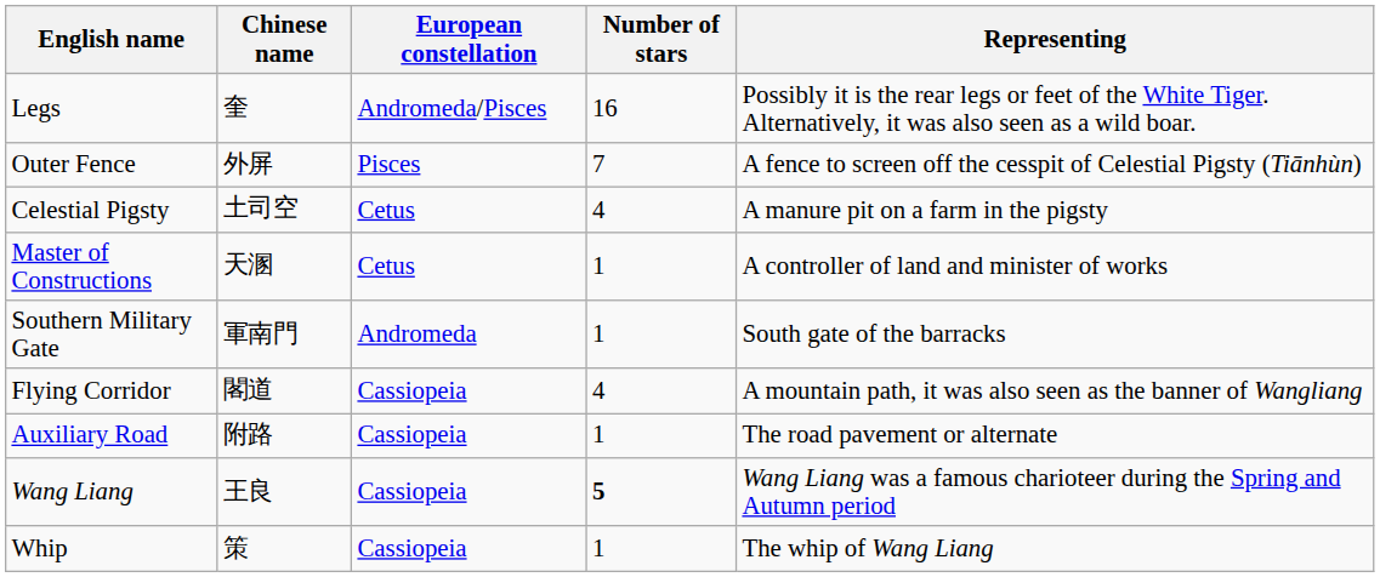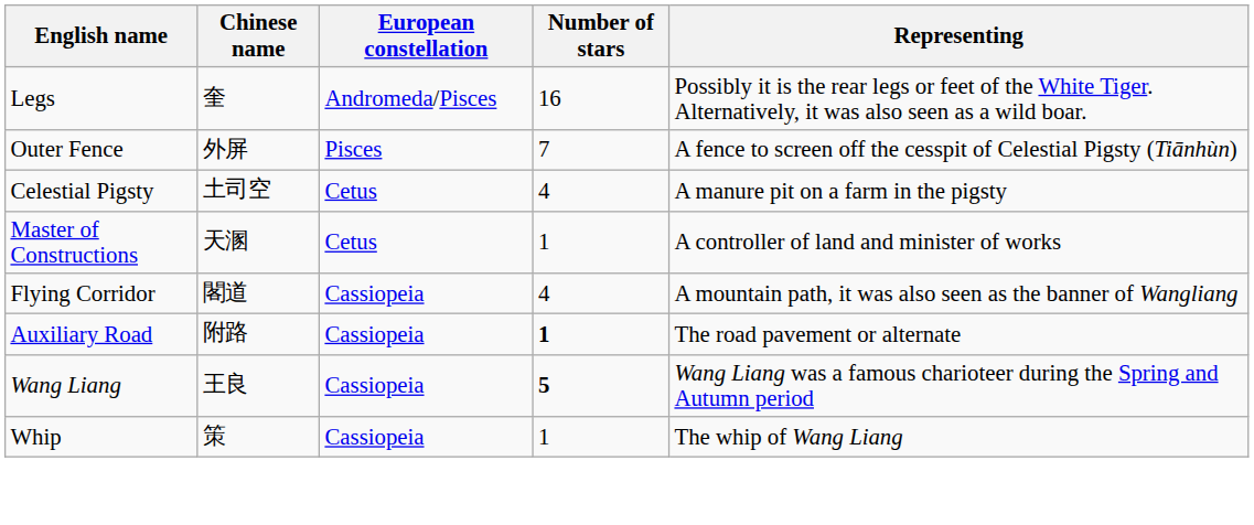 <table class="wikitable">
 <tr>
 <th>English name</th>
 <th>Chinese name</th>
 <th><a href='#'>European constellation</a></th>
 <th>Number of stars</th>
 <th>Representing</th>
 </tr>
 <tr>
 <td>Legs</td>
 <td>奎</td>
 <td><a href='#'>Andromeda</a>/<a href='#'>Pisces</a></td>
 <td>16</td>
 <td>Possibly it is the rear legs or feet of the <a href='#'>White Tiger</a>. Alternatively, it was also seen as a wild boar.</td>
 </tr>
 <tr>
 <td>Outer Fence</td>
 <td>外屏</td>
 <td><a href='#'>Pisces</a></td>
 <td>7</td>
 <td>A fence to screen off the cesspit of Celestial Pigsty (<em>Tiānhùn</em>)</td>
 </tr>
 <tr>
 <td>Celestial Pigsty</td>
 <td>土司空</td>
 <td><a href='#'>Cetus</a></td>
 <td>4</td>
 <td>A manure pit on a farm in the pigsty</td>
 </tr>
 <tr>
 <td><a href='#'>Master of Constructions</a></td>
 <td>天溷</td>
 <td><a href='#'>Cetus</a></td>
 <td>1</td>
 <td>A controller of land and minister of works</td>
 </tr>
 <tr>
-<td>Southern Military Gate</td>
-<td>軍南門</td>
-<td><a href='#'>Andromeda</a></td>
-<td>1</td>
-<td>South gate of the barracks</td>
-</tr>
-<tr>
 <td>Flying Corridor</td>
 <td>閣道</td>
 <td><a href='#'>Cassiopeia</a></td>
 <td>4</td>
 <td>A mountain path, it was also seen as the banner of <em>Wangliang</em></td>
 </tr>
 <tr>
 <td><a href='#'>Auxiliary Road</a></td>
 <td>附路</td>
 <td><a href='#'>Cassiopeia</a></td>
-<td>1</td>
+<td><strong>1</strong></td>
 <td>The road pavement or alternate</td>
 </tr>
 <tr>
 <td><em>Wang Liang</em></td>
 <td>王良</td>
 <td><a href='#'>Cassiopeia</a></td>
 <td><strong>5</strong></td>
 <td><em>Wang Liang</em> was a famous charioteer during the <a href='#'>Spring and Autumn period</a></td>
 </tr>
 <tr>
 <td>Whip</td>
 <td>策</td>
 <td><a href='#'>Cassiopeia</a></td>
 <td>1</td>
 <td>The whip of <em>Wang Liang</em></td>
 </tr>
 </table>
